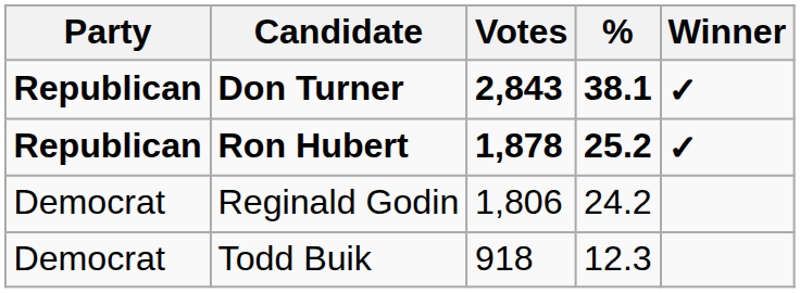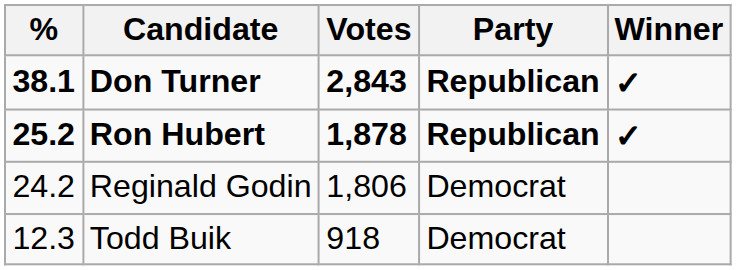 <table class="wikitable sortable">
 <tr>
-<th>Party</th>
+<th>%</th>
 <th>Candidate</th>
 <th>Votes</th>
-<th>%</th>
+<th>Party</th>
 <th>Winner</th>
 </tr>
 <tr>
-<td><strong>Republican</strong></td>
+<td><strong>38.1</strong></td>
 <td><strong>Don Turner</strong></td>
 <td><strong>2,843</strong></td>
-<td><strong>38.1</strong></td>
+<td><strong>Republican</strong></td>
 <td><strong>✓</strong></td>
 </tr>
 <tr>
-<td><strong>Republican</strong></td>
+<td><strong>25.2</strong></td>
 <td><strong>Ron Hubert</strong></td>
 <td><strong>1,878</strong></td>
-<td><strong>25.2</strong></td>
+<td><strong>Republican</strong></td>
 <td><strong>✓</strong></td>
 </tr>
 <tr>
-<td>Democrat</td>
+<td>24.2</td>
 <td>Reginald Godin</td>
 <td>1,806</td>
-<td>24.2</td>
+<td>Democrat</td>
 <td></td>
 </tr>
 <tr>
-<td>Democrat</td>
+<td>12.3</td>
 <td>Todd Buik</td>
 <td>918</td>
-<td>12.3</td>
+<td>Democrat</td>
 <td></td>
 </tr>
 </table>
